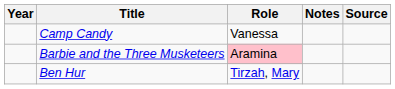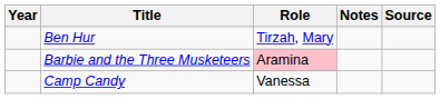 <table class="wikitable sortable plainrowheaders">
 <tr>
 <th>Year</th>
 <th>Title</th>
 <th>Role</th>
 <th class="unsortable">Notes</th>
 <th class="unsortable">Source</th>
 </tr>
 <tr>
 <td></td>
-<td><em><a href='#'>Camp Candy</a></em></td>
-<td>Vanessa</td>
+<td><em><a href='#'>Ben Hur</a></em></td>
+<td><a href='#'>Tirzah</a>, <a href='#'>Mary</a></td>
 <td></td>
 <td></td>
 </tr>
 <tr>
 <td></td>
 <td><em><a href='#'>Barbie and the Three Musketeers</a></em></td>
 <td style="background: pink;">Aramina</td>
 <td></td>
 <td></td>
 </tr>
 <tr>
 <td></td>
-<td><em><a href='#'>Ben Hur</a></em></td>
-<td><a href='#'>Tirzah</a>, <a href='#'>Mary</a></td>
+<td><em><a href='#'>Camp Candy</a></em></td>
+<td>Vanessa</td>
 <td></td>
 <td></td>
 </tr>
 </table>
